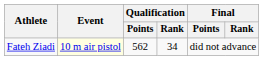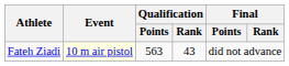 <table class="wikitable" border="1" style="font-size:90%">
 <tr>
 <th rowspan=2>Athlete</th>
 <th rowspan=2>Event</th>
 <th colspan=2>Qualification</th>
 <th colspan=2>Final</th>
 </tr>
 <tr style="font-size:95%">
 <th>Points</th>
 <th>Rank</th>
 <th>Points</th>
 <th>Rank</th>
 </tr>
 <tr align=center>
 <td align=left><a href='#'>Fateh Ziadi</a></td>
 <td align=left style="background: lightyellow;"><a href='#'>10 m air pistol</a></td>
-<td>562</td>
-<td>34</td>
+<td>563</td>
+<td>43</td>
 <td colspan=2>did not advance</td>
 </tr>
 </table>
